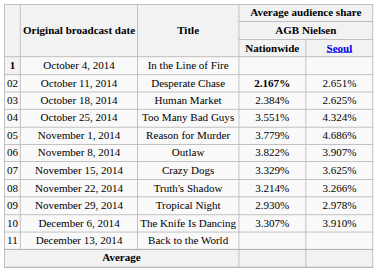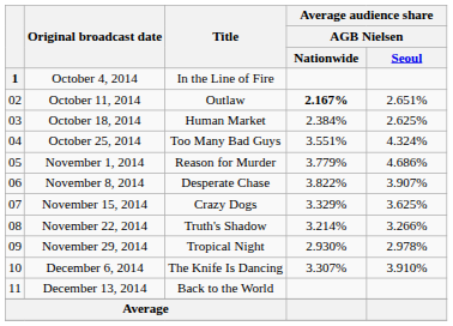 <table class=wikitable style="text-align:center">
 <tr>
 <th rowspan="3"></th>
 <th rowspan="3">Original broadcast date</th>
 <th rowspan="3">Title</th>
 <th colspan="2">Average audience share</th>
 </tr>
 <tr>
 <th colspan="2">AGB Nielsen</th>
 </tr>
 <tr>
 <th width="90">Nationwide</th>
 <th width="90"><a href='#'>Seoul</a></th>
 </tr>
 <tr>
 <th>1</th>
 <td>October 4, 2014</td>
 <td>In the Line of Fire</td>
 <td></td>
 <td></td>
 </tr>
 <tr>
 <td>02</td>
 <td>October 11, 2014</td>
-<td>Desperate Chase</td>
+<td>Outlaw</td>
 <td><strong>2.167%</strong></td>
 <td>2.651%</td>
 </tr>
 <tr>
 <td>03</td>
 <td>October 18, 2014</td>
 <td>Human Market</td>
 <td>2.384%</td>
 <td>2.625%</td>
 </tr>
 <tr>
 <td>04</td>
 <td>October 25, 2014</td>
 <td>Too Many Bad Guys</td>
 <td>3.551%</td>
 <td>4.324%</td>
 </tr>
 <tr>
 <td>05</td>
 <td>November 1, 2014</td>
 <td>Reason for Murder</td>
 <td>3.779%</td>
 <td>4.686%</td>
 </tr>
 <tr>
 <td>06</td>
 <td>November 8, 2014</td>
-<td>Outlaw</td>
+<td>Desperate Chase</td>
 <td>3.822%</td>
 <td>3.907%</td>
 </tr>
 <tr>
 <td>07</td>
 <td>November 15, 2014</td>
 <td>Crazy Dogs</td>
 <td>3.329%</td>
 <td>3.625%</td>
 </tr>
 <tr>
 <td>08</td>
 <td>November 22, 2014</td>
 <td>Truth's Shadow</td>
 <td>3.214%</td>
 <td>3.266%</td>
 </tr>
 <tr>
 <td>09</td>
 <td>November 29, 2014</td>
 <td>Tropical Night</td>
 <td>2.930%</td>
 <td>2.978%</td>
 </tr>
 <tr>
 <td>10</td>
 <td>December 6, 2014</td>
 <td>The Knife Is Dancing</td>
 <td>3.307%</td>
 <td>3.910%</td>
 </tr>
 <tr>
 <td>11</td>
 <td>December 13, 2014</td>
 <td>Back to the World</td>
 <td></td>
 <td></td>
 </tr>
 <tr>
 </tr>
 <tr>
 <th colspan="3">Average</th>
 <th></th>
 <th></th>
 </tr>
 <tr>
 </tr>
 </table>
